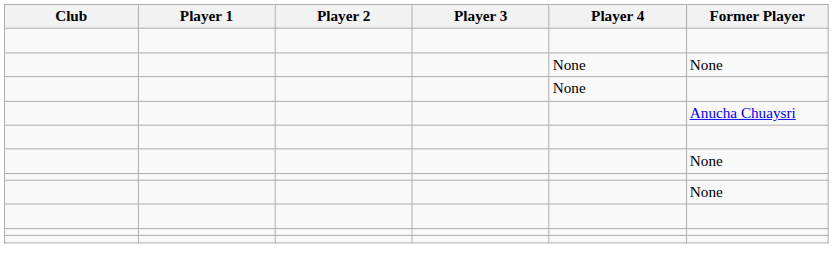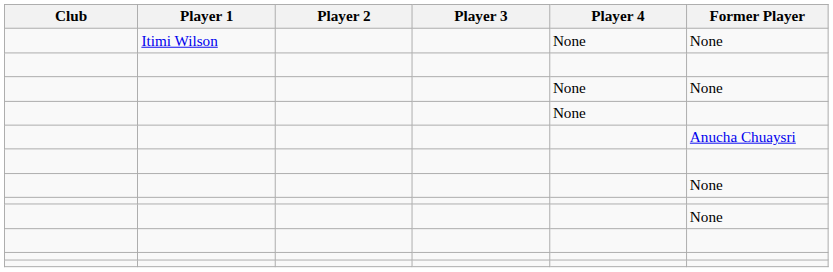 <table class="wikitable ">
 <tr>
 <th style="width:190px;">Club</th>
 <th style="width:190px;">Player 1</th>
 <th style="width:190px;">Player 2</th>
 <th style="width:190px;">Player 3</th>
 <th style="width:190px;">Player 4</th>
 <th style="width:190px;">Former Player</th>
+</tr>
+<tr>
+<td></td>
+<td> <a href='#'>Itimi Wilson</a></td>
+<td></td>
+<td></td>
+<td>None</td>
+<td>None</td>
 </tr>
 <tr>
 <td></td>
 <td></td>
 <td></td>
 <td></td>
 <td></td>
 <td><br></td>
 </tr>
 <tr>
 <td></td>
 <td></td>
 <td></td>
 <td></td>
 <td>None</td>
 <td>None</td>
 </tr>
 <tr>
 <td></td>
 <td></td>
 <td></td>
 <td></td>
 <td>None</td>
 <td></td>
 </tr>
 <tr>
 <td></td>
 <td></td>
 <td></td>
 <td></td>
 <td></td>
 <td>  <a href='#'>Anucha Chuaysri</a></td>
 </tr>
 <tr>
 <td></td>
 <td></td>
 <td></td>
 <td></td>
 <td></td>
 <td> <br></td>
 </tr>
 <tr>
 <td></td>
 <td></td>
 <td></td>
 <td></td>
 <td></td>
 <td>None</td>
 </tr>
 <tr>
 <td></td>
 <td></td>
 <td></td>
 <td></td>
 <td></td>
 <td></td>
 </tr>
 <tr>
 <td></td>
 <td></td>
 <td></td>
 <td></td>
 <td></td>
 <td>None</td>
 </tr>
 <tr>
 <td></td>
 <td></td>
 <td></td>
 <td></td>
 <td></td>
 <td><br></td>
 </tr>
 <tr>
 <td></td>
 <td></td>
 <td></td>
 <td></td>
 <td></td>
 <td></td>
 </tr>
 <tr>
 <td></td>
 <td></td>
 <td></td>
 <td></td>
 <td></td>
 <td></td>
 </tr>
 </table>
